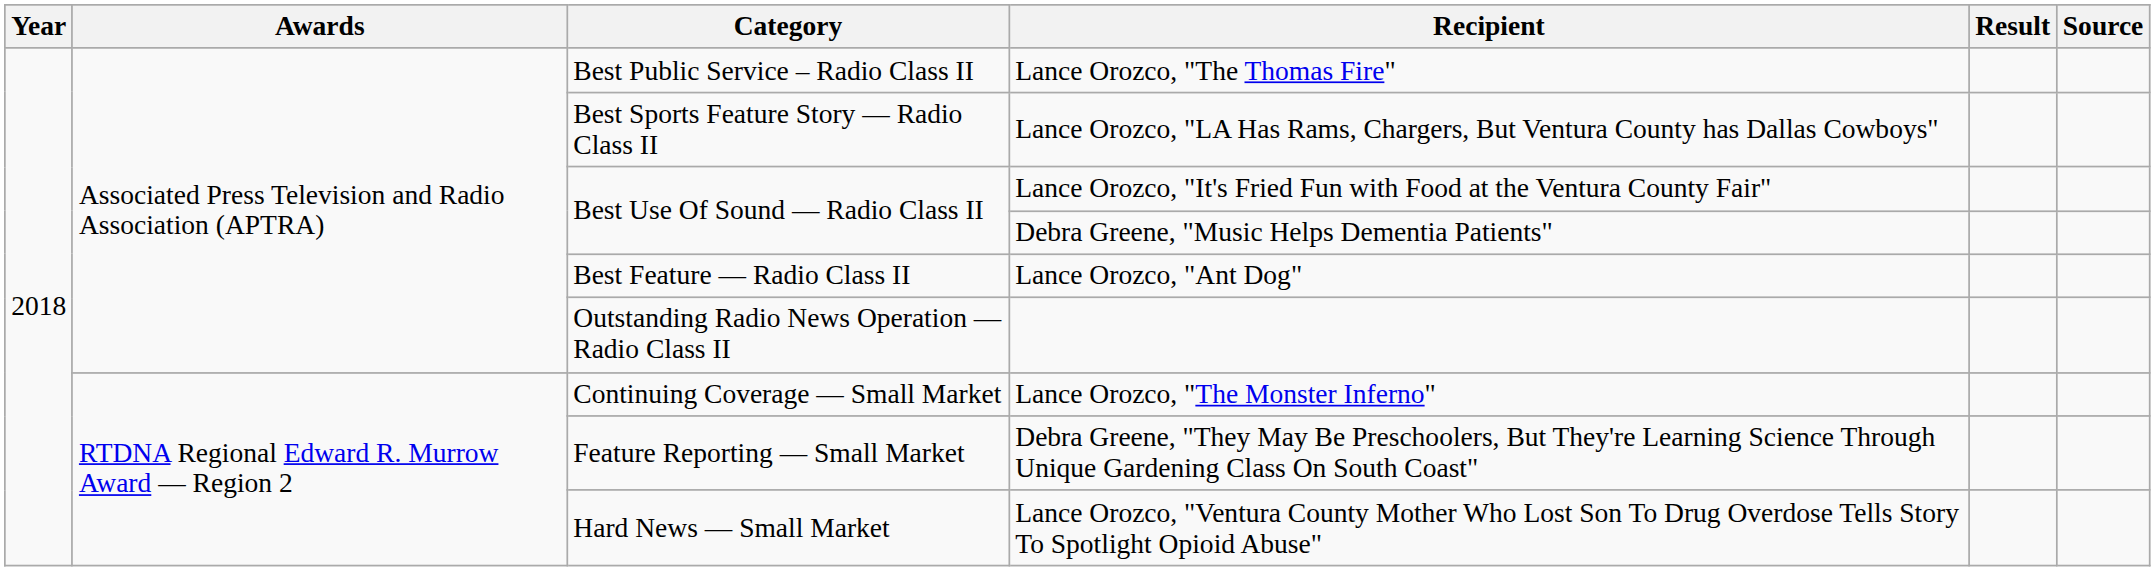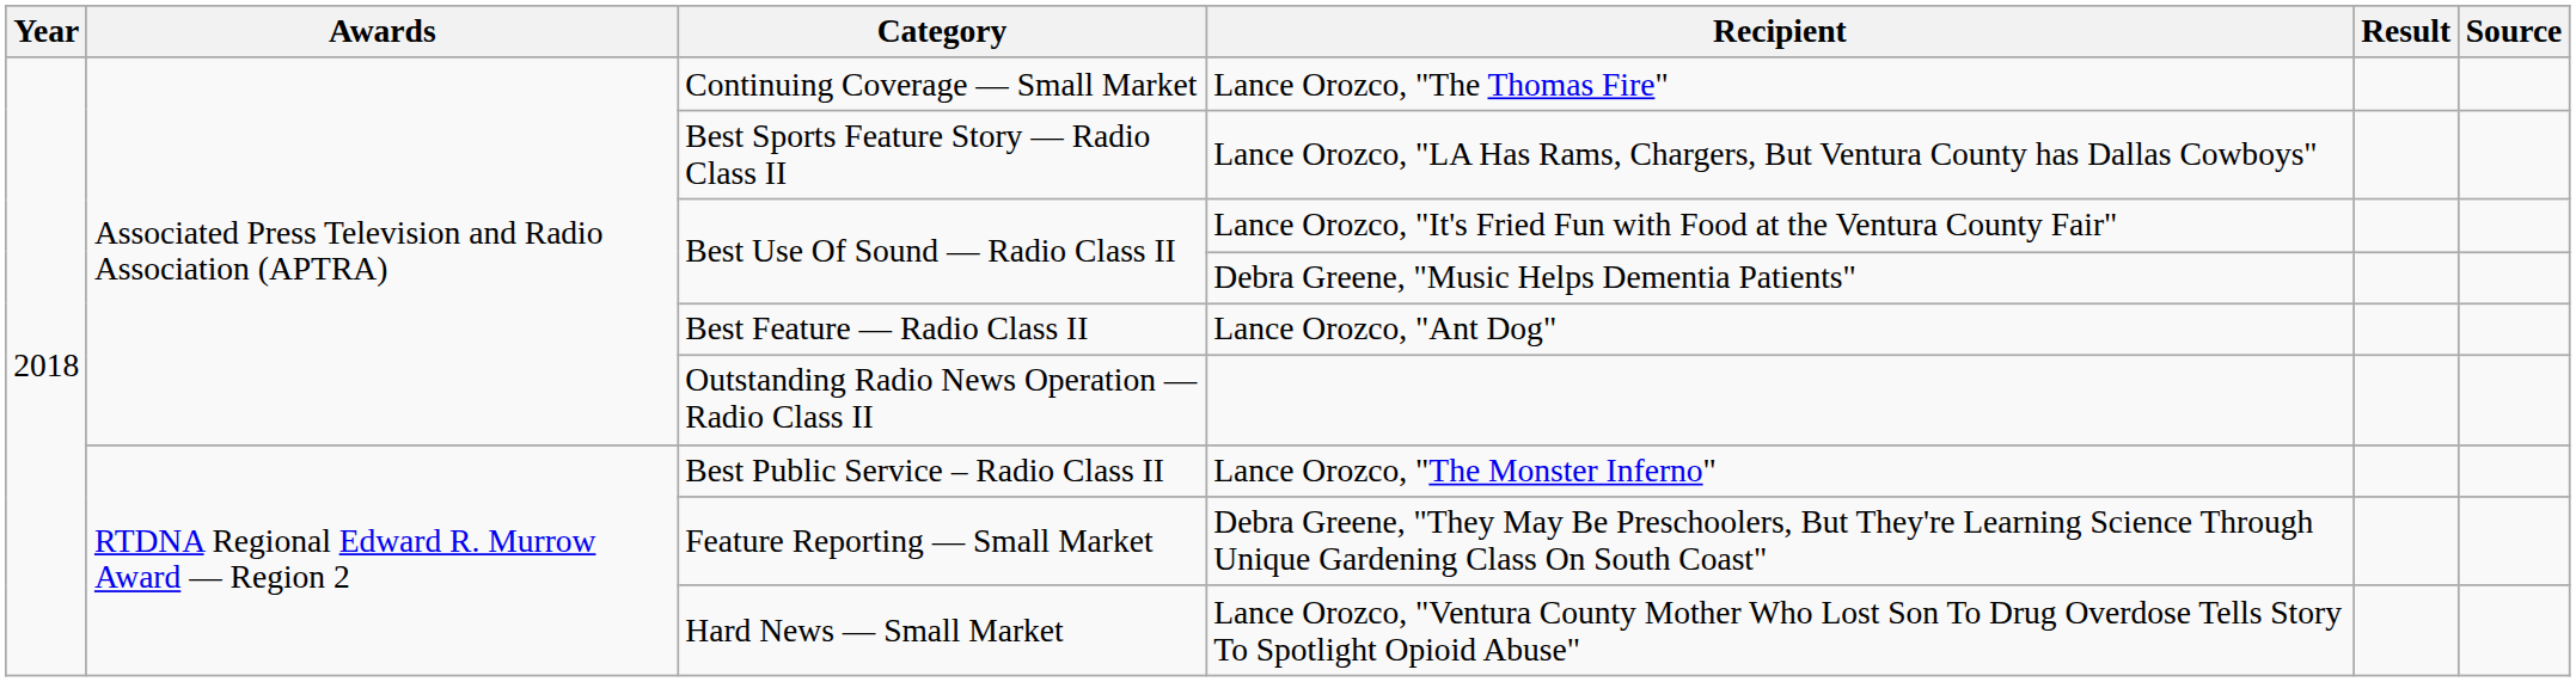 <table class="wikitable sortable">
 <tr>
 <th>Year</th>
 <th>Awards</th>
 <th>Category</th>
 <th>Recipient</th>
 <th>Result</th>
 <th>Source</th>
 </tr>
 <tr>
 <td rowspan="9">2018</td>
 <td rowspan="6">Associated Press Television and Radio Association (APTRA)</td>
-<td>Best Public Service – Radio Class II</td>
+<td>Continuing Coverage — Small Market</td>
 <td>Lance Orozco, "The <a href='#'>Thomas Fire</a>"</td>
 <td></td>
 <td></td>
 </tr>
 <tr>
 <td>Best Sports Feature Story — Radio Class II</td>
 <td>Lance Orozco, "LA Has Rams, Chargers, But Ventura County has Dallas Cowboys"</td>
 <td></td>
 <td></td>
 </tr>
 <tr>
 <td rowspan="2">Best Use Of Sound — Radio Class II</td>
 <td>Lance Orozco, "It's Fried Fun with Food at the Ventura County Fair"</td>
 <td></td>
 <td></td>
 </tr>
 <tr>
 <td>Debra Greene, "Music Helps Dementia Patients"</td>
 <td></td>
 <td></td>
 </tr>
 <tr>
 <td>Best Feature — Radio Class II</td>
 <td>Lance Orozco, "Ant Dog"</td>
 <td></td>
 <td></td>
 </tr>
 <tr>
 <td>Outstanding Radio News Operation — Radio Class II</td>
 <td></td>
 <td></td>
 <td></td>
 </tr>
 <tr>
 <td rowspan="3"><a href='#'>RTDNA</a> Regional <a href='#'>Edward R. Murrow Award</a> — Region 2</td>
-<td>Continuing Coverage — Small Market</td>
+<td>Best Public Service – Radio Class II</td>
 <td>Lance Orozco, "<a href='#'>The Monster Inferno</a>"</td>
 <td></td>
 <td></td>
 </tr>
 <tr>
 <td>Feature Reporting — Small Market</td>
 <td>Debra Greene, "They May Be Preschoolers, But They're Learning Science Through Unique Gardening Class On South Coast"</td>
 <td></td>
 <td></td>
 </tr>
 <tr>
 <td>Hard News — Small Market</td>
 <td>Lance Orozco, "Ventura County Mother Who Lost Son To Drug Overdose Tells Story To Spotlight Opioid Abuse"</td>
 <td></td>
 <td></td>
 </tr>
 </table>
